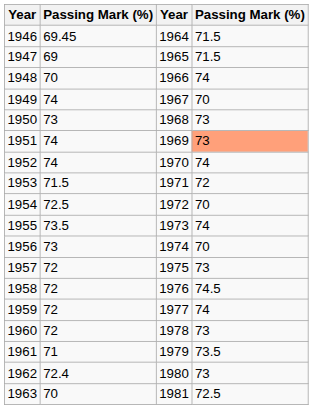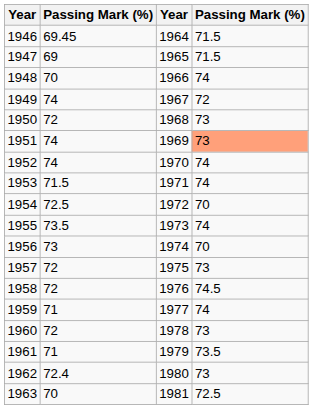 <table class="wikitable">
 <tr>
 <th>Year</th>
 <th>Passing Mark (%)</th>
 <th>Year</th>
 <th>Passing Mark (%)</th>
 </tr>
 <tr>
 <td>1946</td>
 <td>69.45</td>
 <td>1964</td>
 <td>71.5</td>
 </tr>
 <tr>
 <td>1947</td>
 <td>69</td>
 <td>1965</td>
 <td>71.5</td>
 </tr>
 <tr>
 <td>1948</td>
 <td>70</td>
 <td>1966</td>
 <td>74</td>
 </tr>
 <tr>
 <td>1949</td>
 <td>74</td>
 <td>1967</td>
-<td>70</td>
+<td>72</td>
 </tr>
 <tr>
 <td>1950</td>
-<td>73</td>
+<td>72</td>
 <td>1968</td>
 <td>73</td>
 </tr>
 <tr>
 <td>1951</td>
 <td>74</td>
 <td>1969</td>
 <td style="background: lightsalmon;">73</td>
 </tr>
 <tr>
 <td>1952</td>
 <td>74</td>
 <td>1970</td>
 <td>74</td>
 </tr>
 <tr>
 <td>1953</td>
 <td>71.5</td>
 <td>1971</td>
-<td>72</td>
+<td>74</td>
 </tr>
 <tr>
 <td>1954</td>
 <td>72.5</td>
 <td>1972</td>
 <td>70</td>
 </tr>
 <tr>
 <td>1955</td>
 <td>73.5</td>
 <td>1973</td>
 <td>74</td>
 </tr>
 <tr>
 <td>1956</td>
 <td>73</td>
 <td>1974</td>
 <td>70</td>
 </tr>
 <tr>
 <td>1957</td>
 <td>72</td>
 <td>1975</td>
 <td>73</td>
 </tr>
 <tr>
 <td>1958</td>
 <td>72</td>
 <td>1976</td>
 <td>74.5</td>
 </tr>
 <tr>
 <td>1959</td>
-<td>72</td>
+<td>71</td>
 <td>1977</td>
 <td>74</td>
 </tr>
 <tr>
 <td>1960</td>
 <td>72</td>
 <td>1978</td>
 <td>73</td>
 </tr>
 <tr>
 <td>1961</td>
 <td>71</td>
 <td>1979</td>
 <td>73.5</td>
 </tr>
 <tr>
 <td>1962</td>
 <td>72.4</td>
 <td>1980</td>
 <td>73</td>
 </tr>
 <tr>
 <td>1963</td>
 <td>70</td>
 <td>1981</td>
 <td>72.5</td>
 </tr>
 </table>
